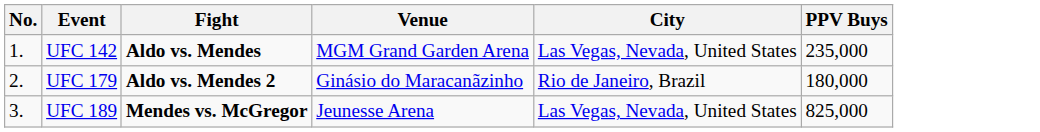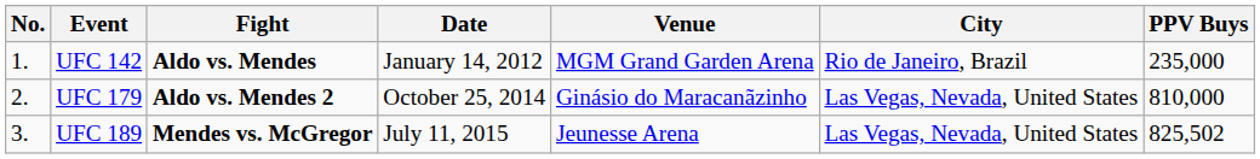 <table class="wikitable">
 <tr>
 <th>No.</th>
 <th>Event</th>
 <th>Fight</th>
+<th>Date</th>
 <th>Venue</th>
 <th>City</th>
 <th>PPV Buys</th>
 </tr>
 <tr>
 <td>1.</td>
 <td><a href='#'>UFC 142</a></td>
 <td><strong>Aldo vs. Mendes</strong></td>
+<td>January 14, 2012</td>
 <td><a href='#'>MGM Grand Garden Arena</a></td>
-<td><a href='#'>Las Vegas, Nevada</a>, United States</td>
+<td><a href='#'>Rio de Janeiro</a>, Brazil</td>
 <td>235,000</td>
 </tr>
 <tr>
 <td>2.</td>
 <td><a href='#'>UFC 179</a></td>
 <td><strong>Aldo vs. Mendes 2</strong></td>
+<td>October 25, 2014</td>
 <td><a href='#'>Ginásio do Maracanãzinho</a></td>
-<td><a href='#'>Rio de Janeiro</a>, Brazil</td>
-<td>180,000</td>
+<td><a href='#'>Las Vegas, Nevada</a>, United States</td>
+<td>810,000</td>
 </tr>
 <tr>
 <td>3.</td>
 <td><a href='#'>UFC 189</a></td>
 <td><strong>Mendes vs. McGregor</strong></td>
+<td>July 11, 2015</td>
 <td><a href='#'>Jeunesse Arena</a></td>
 <td><a href='#'>Las Vegas, Nevada</a>, United States</td>
-<td>825,000</td>
+<td>825,502</td>
 </tr>
 </table>
